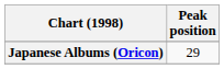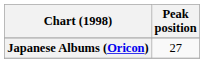 <table class="wikitable sortable plainrowheaders">
 <tr>
 <th>Chart (1998)</th>
 <th>Peak<br>position</th>
 </tr>
 <tr>
 </tr>
 <tr>
 </tr>
 <tr>
 </tr>
 <tr>
 </tr>
 <tr>
 <th scope="row">Japanese Albums (<a href='#'>Oricon</a>)</th>
-<td align="center">29</td>
+<td align="center">27</td>
 </tr>
 <tr>
 </tr>
 <tr>
 </tr>
 <tr>
 </tr>
 <tr>
 </tr>
 <tr>
 </tr>
 </table>
